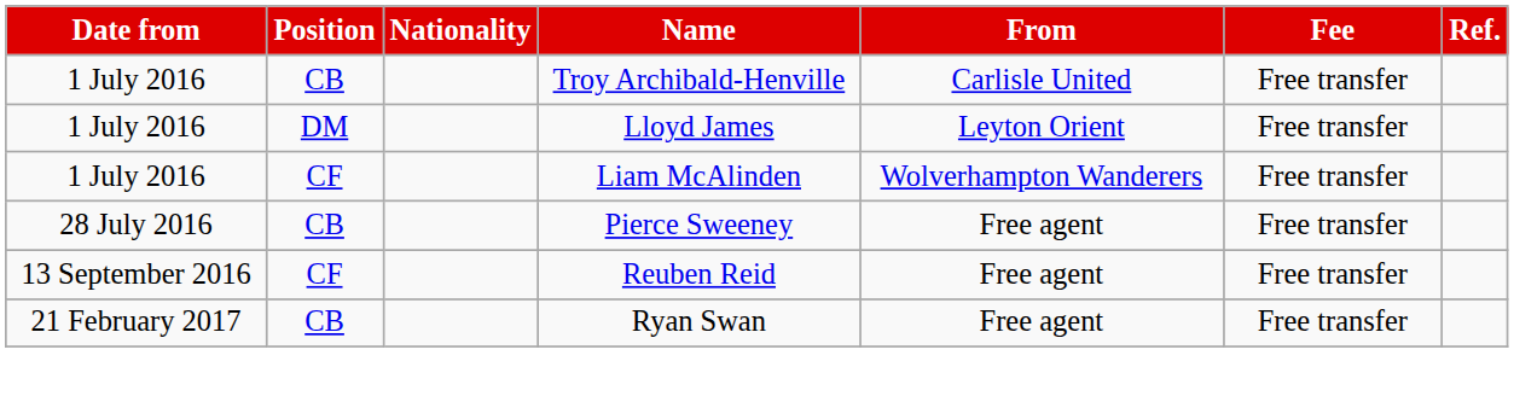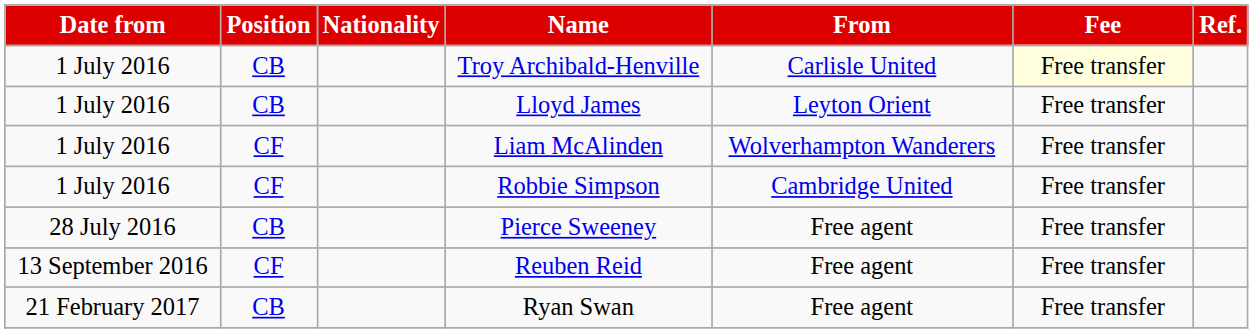 <table class="wikitable"  style="text-align:center; font-size:90%; ">
 <tr>
 <th style="background:#DD0000; color:#FFFFFF; width:120px;">Date from</th>
 <th style="background:#DD0000; color:#FFFFFF; width:50px;">Position</th>
 <th style="background:#DD0000; color:#FFFFFF; width:50px;">Nationality</th>
 <th style="background:#DD0000; color:#FFFFFF; width:150px;">Name</th>
 <th style="background:#DD0000; color:#FFFFFF; width:170px;">From</th>
 <th style="background:#DD0000; color:#FFFFFF; width:100px;">Fee</th>
 <th style="background:#DD0000; color:#FFFFFF; width:25px;">Ref.</th>
 </tr>
 <tr>
 <td>1 July 2016</td>
 <td><a href='#'>CB</a></td>
 <td></td>
 <td><a href='#'>Troy Archibald-Henville</a></td>
 <td><a href='#'>Carlisle United</a></td>
-<td>Free transfer</td>
+<td style="background: lightyellow;">Free transfer</td>
 <td></td>
 </tr>
 <tr>
 <td>1 July 2016</td>
-<td><a href='#'>DM</a></td>
+<td><a href='#'>CB</a></td>
 <td></td>
 <td><a href='#'>Lloyd James</a></td>
 <td><a href='#'>Leyton Orient</a></td>
 <td>Free transfer</td>
 <td></td>
 </tr>
 <tr>
 <td>1 July 2016</td>
 <td><a href='#'>CF</a></td>
 <td></td>
 <td><a href='#'>Liam McAlinden</a></td>
 <td><a href='#'>Wolverhampton Wanderers</a></td>
+<td>Free transfer</td>
+<td></td>
+</tr>
+<tr>
+<td>1 July 2016</td>
+<td><a href='#'>CF</a></td>
+<td></td>
+<td><a href='#'>Robbie Simpson</a></td>
+<td><a href='#'>Cambridge United</a></td>
 <td>Free transfer</td>
 <td></td>
 </tr>
 <tr>
 <td>28 July 2016</td>
 <td><a href='#'>CB</a></td>
 <td></td>
 <td><a href='#'>Pierce Sweeney</a></td>
 <td>Free agent</td>
 <td>Free transfer</td>
 <td></td>
 </tr>
 <tr>
 <td>13 September 2016</td>
 <td><a href='#'>CF</a></td>
 <td></td>
 <td><a href='#'>Reuben Reid</a></td>
 <td>Free agent</td>
 <td>Free transfer</td>
 <td></td>
 </tr>
 <tr>
 <td>21 February 2017</td>
 <td><a href='#'>CB</a></td>
 <td></td>
 <td>Ryan Swan</td>
 <td>Free agent</td>
 <td>Free transfer</td>
 <td></td>
 </tr>
 </table>
